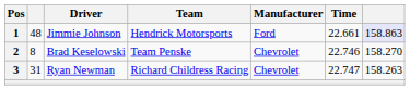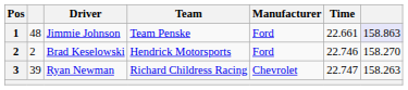 <table class="wikitable" style="font-size:95%">
 <tr>
 <th>Pos</th>
 <th></th>
 <th>Driver</th>
 <th>Team</th>
 <th>Manufacturer</th>
 <th>Time</th>
 <th></th>
 </tr>
 <tr>
 <th>1</th>
 <td>48</td>
 <td><a href='#'>Jimmie Johnson</a></td>
-<td><a href='#'>Hendrick Motorsports</a></td>
+<td><a href='#'>Team Penske</a></td>
 <td><a href='#'>Ford</a></td>
 <td>22.661</td>
 <td style="background: lavender;">158.863</td>
 </tr>
 <tr>
 <th>2</th>
-<td>8</td>
+<td>2</td>
 <td><a href='#'>Brad Keselowski</a></td>
-<td><a href='#'>Team Penske</a></td>
-<td><a href='#'>Chevrolet</a></td>
+<td><a href='#'>Hendrick Motorsports</a></td>
+<td><a href='#'>Ford</a></td>
 <td>22.746</td>
 <td>158.270</td>
 </tr>
 <tr>
 <th>3</th>
-<td>31</td>
+<td>39</td>
 <td><a href='#'>Ryan Newman</a></td>
 <td><a href='#'>Richard Childress Racing</a></td>
 <td><a href='#'>Chevrolet</a></td>
 <td>22.747</td>
 <td>158.263</td>
 </tr>
 <tr>
 <th colspan="7"></th>
 </tr>
 </table>
